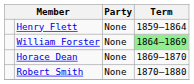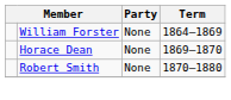 <table class="wikitable">
 <tr>
 <th colspan="2">Member</th>
 <th>Party</th>
 <th>Term</th>
 </tr>
 <tr>
 <td> </td>
-<td><a href='#'>Henry Flett</a></td>
-<td>None</td>
-<td>1859–1864</td>
-</tr>
-<tr>
-<td> </td>
 <td><a href='#'>William Forster</a></td>
 <td>None</td>
-<td style="background: lightgreen;">1864–1869</td>
+<td>1864–1869</td>
 </tr>
 <tr>
 <td> </td>
 <td><a href='#'>Horace Dean</a></td>
 <td>None</td>
 <td>1869–1870</td>
 </tr>
 <tr>
 <td> </td>
 <td><a href='#'>Robert Smith</a></td>
 <td>None</td>
 <td>1870–1880</td>
 </tr>
 <tr>
 </tr>
 </table>
